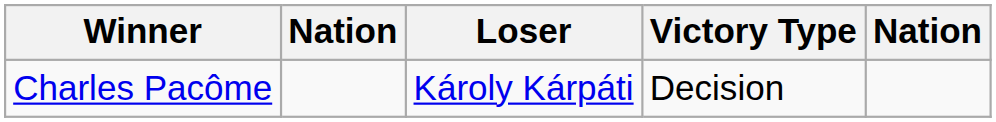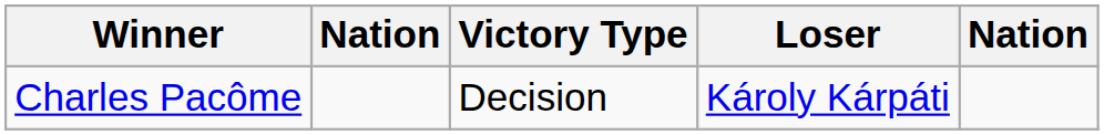 <table class="wikitable sortable" style="text-align:left;">
 <tr>
 <th>Winner</th>
 <th>Nation</th>
+<th>Victory Type</th>
 <th>Loser</th>
-<th>Victory Type</th>
 <th>Nation</th>
 </tr>
 <tr>
 <td><a href='#'>Charles Pacôme</a></td>
 <td></td>
+<td>Decision</td>
 <td><a href='#'>Károly Kárpáti</a></td>
-<td>Decision</td>
 <td></td>
 </tr>
 </table>
